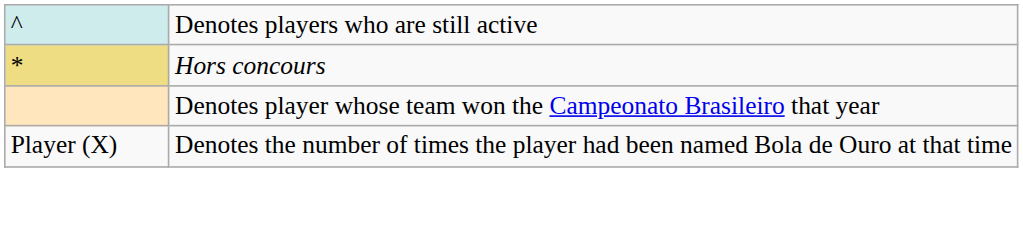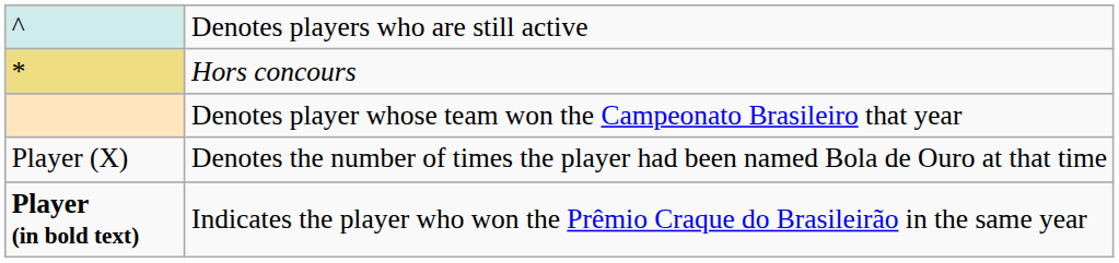 <table class="wikitable sortable">
 <tr>
 <td style="background-color:#CFECEC; border:1px solid #aaaaaa; width:6em">^</td>
 <td>Denotes players who are still active</td>
 </tr>
 <tr>
 <td style="background-color:#eedd82; border:1px solid #aaaaaa; width:6em">*</td>
 <td><em>Hors concours</em></td>
 </tr>
 <tr>
 <td style="background-color:#FFE6BD; border:1px solid #aaaaaa; width:6em"></td>
 <td>Denotes player whose team won the <a href='#'>Campeonato Brasileiro</a> that year</td>
 </tr>
 <tr>
 <td>Player (X)</td>
 <td>Denotes the number of times the player had been named Bola de Ouro at that time</td>
 </tr>
+<tr>
+<td><strong>Player<br><small>(in bold text)</small></strong></td>
+<td>Indicates the player who won the <a href='#'>Prêmio Craque do Brasileirão</a> in the same year</td>
+</tr>
 </table>
